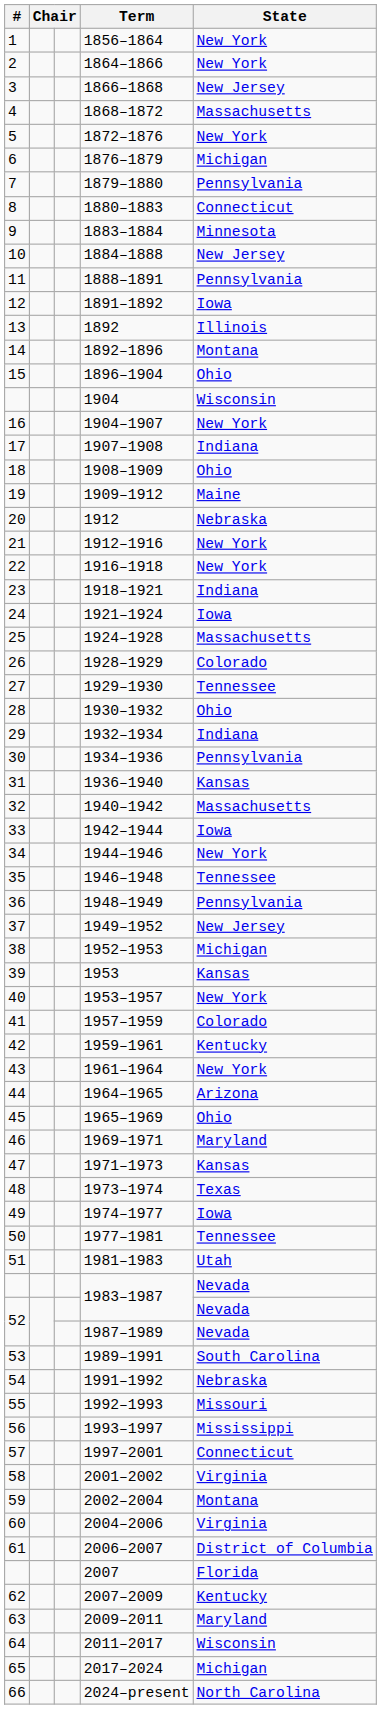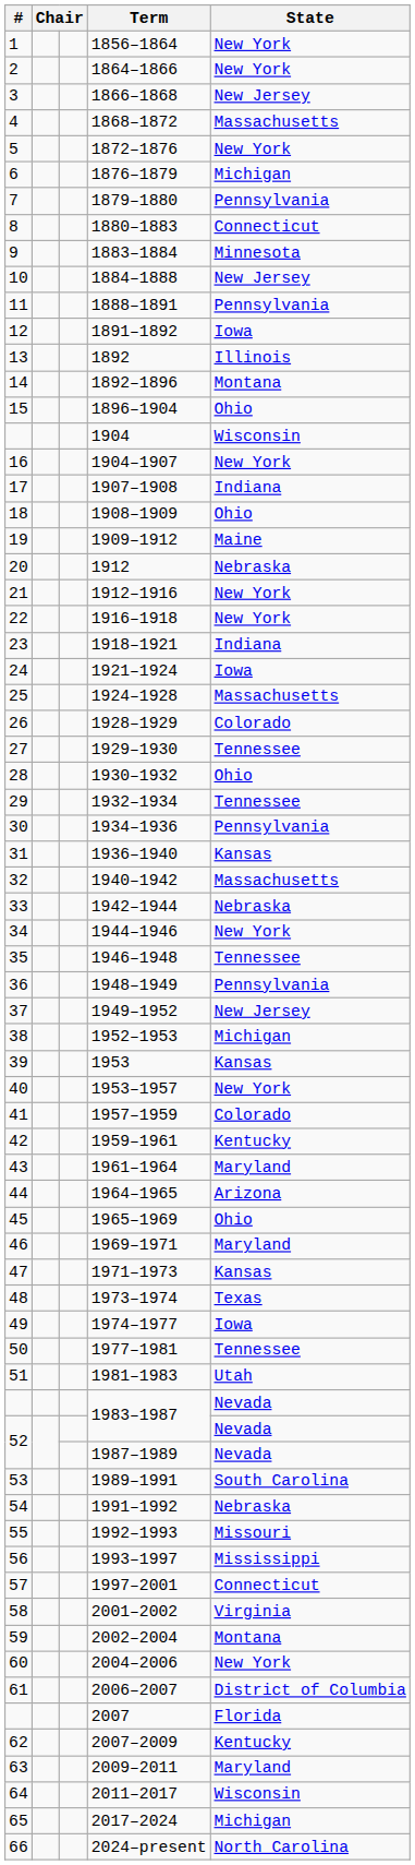 <table class="wikitable collapsible sortable sticky-header">
 <tr>
 <th>#</th>
 <th colspan="2">Chair</th>
 <th>Term</th>
 <th>State</th>
 </tr>
 <tr>
 <td>1</td>
 <td></td>
 <td></td>
 <td>1856–1864</td>
 <td><a href='#'>New York</a></td>
 </tr>
 <tr>
 <td>2</td>
 <td></td>
 <td></td>
 <td>1864–1866</td>
 <td><a href='#'>New York</a></td>
 </tr>
 <tr>
 <td>3</td>
 <td></td>
 <td></td>
 <td>1866–1868</td>
 <td><a href='#'>New Jersey</a></td>
 </tr>
 <tr>
 <td>4</td>
 <td></td>
 <td></td>
 <td>1868–1872</td>
 <td><a href='#'>Massachusetts</a></td>
 </tr>
 <tr>
 <td>5</td>
 <td></td>
 <td></td>
 <td>1872–1876</td>
 <td><a href='#'>New York</a></td>
 </tr>
 <tr>
 <td>6</td>
 <td></td>
 <td></td>
 <td>1876–1879</td>
 <td><a href='#'>Michigan</a></td>
 </tr>
 <tr>
 <td>7</td>
 <td></td>
 <td></td>
 <td>1879–1880</td>
 <td><a href='#'>Pennsylvania</a></td>
 </tr>
 <tr>
 <td>8</td>
 <td></td>
 <td></td>
 <td>1880–1883</td>
 <td><a href='#'>Connecticut</a></td>
 </tr>
 <tr>
 <td>9</td>
 <td></td>
 <td></td>
 <td>1883–1884</td>
 <td><a href='#'>Minnesota</a></td>
 </tr>
 <tr>
 <td>10</td>
 <td></td>
 <td></td>
 <td>1884–1888</td>
 <td><a href='#'>New Jersey</a></td>
 </tr>
 <tr>
 <td>11</td>
 <td></td>
 <td></td>
 <td>1888–1891</td>
 <td><a href='#'>Pennsylvania</a></td>
 </tr>
 <tr>
 <td>12</td>
 <td></td>
 <td></td>
 <td>1891–1892</td>
 <td><a href='#'>Iowa</a></td>
 </tr>
 <tr>
 <td>13</td>
 <td></td>
 <td></td>
 <td>1892</td>
 <td><a href='#'>Illinois</a></td>
 </tr>
 <tr>
 <td>14</td>
 <td></td>
 <td></td>
 <td>1892–1896</td>
 <td><a href='#'>Montana</a></td>
 </tr>
 <tr>
 <td>15</td>
 <td></td>
 <td></td>
 <td>1896–1904</td>
 <td><a href='#'>Ohio</a></td>
 </tr>
 <tr>
 <td></td>
 <td></td>
 <td> </td>
 <td>1904</td>
 <td><a href='#'>Wisconsin</a></td>
 </tr>
 <tr>
 <td>16</td>
 <td></td>
 <td></td>
 <td>1904–1907</td>
 <td><a href='#'>New York</a></td>
 </tr>
 <tr>
 <td>17</td>
 <td></td>
 <td></td>
 <td>1907–1908</td>
 <td><a href='#'>Indiana</a></td>
 </tr>
 <tr>
 <td>18</td>
 <td></td>
 <td></td>
 <td>1908–1909</td>
 <td><a href='#'>Ohio</a></td>
 </tr>
 <tr>
 <td>19</td>
 <td></td>
 <td> </td>
 <td>1909–1912</td>
 <td><a href='#'>Maine</a></td>
 </tr>
 <tr>
 <td>20</td>
 <td></td>
 <td></td>
 <td>1912</td>
 <td><a href='#'>Nebraska</a></td>
 </tr>
 <tr>
 <td>21</td>
 <td></td>
 <td></td>
 <td>1912–1916</td>
 <td><a href='#'>New York</a></td>
 </tr>
 <tr>
 <td>22</td>
 <td></td>
 <td></td>
 <td>1916–1918</td>
 <td><a href='#'>New York</a></td>
 </tr>
 <tr>
 <td>23</td>
 <td></td>
 <td></td>
 <td>1918–1921</td>
 <td><a href='#'>Indiana</a></td>
 </tr>
 <tr>
 <td>24</td>
 <td></td>
 <td></td>
 <td>1921–1924</td>
 <td><a href='#'>Iowa</a></td>
 </tr>
 <tr>
 <td>25</td>
 <td></td>
 <td></td>
 <td>1924–1928</td>
 <td><a href='#'>Massachusetts</a></td>
 </tr>
 <tr>
 <td>26</td>
 <td></td>
 <td></td>
 <td>1928–1929</td>
 <td><a href='#'>Colorado</a></td>
 </tr>
 <tr>
 <td>27</td>
 <td></td>
 <td></td>
 <td>1929–1930</td>
 <td><a href='#'>Tennessee</a></td>
 </tr>
 <tr>
 <td>28</td>
 <td></td>
 <td></td>
 <td>1930–1932</td>
 <td><a href='#'>Ohio</a></td>
 </tr>
 <tr>
 <td>29</td>
 <td></td>
 <td></td>
 <td>1932–1934</td>
-<td><a href='#'>Indiana</a></td>
+<td><a href='#'>Tennessee</a></td>
 </tr>
 <tr>
 <td>30</td>
 <td></td>
 <td></td>
 <td>1934–1936</td>
 <td><a href='#'>Pennsylvania</a></td>
 </tr>
 <tr>
 <td>31</td>
 <td></td>
 <td></td>
 <td>1936–1940</td>
 <td><a href='#'>Kansas</a></td>
 </tr>
 <tr>
 <td>32</td>
 <td></td>
 <td></td>
 <td>1940–1942</td>
 <td><a href='#'>Massachusetts</a></td>
 </tr>
 <tr>
 <td>33</td>
 <td></td>
 <td></td>
 <td>1942–1944</td>
-<td><a href='#'>Iowa</a></td>
+<td><a href='#'>Nebraska</a></td>
 </tr>
 <tr>
 <td>34</td>
 <td></td>
 <td></td>
 <td>1944–1946</td>
 <td><a href='#'>New York</a></td>
 </tr>
 <tr>
 <td>35</td>
 <td></td>
 <td></td>
 <td>1946–1948</td>
 <td><a href='#'>Tennessee</a></td>
 </tr>
 <tr>
 <td>36</td>
 <td></td>
 <td></td>
 <td>1948–1949</td>
 <td><a href='#'>Pennsylvania</a></td>
 </tr>
 <tr>
 <td>37</td>
 <td></td>
 <td></td>
 <td>1949–1952</td>
 <td><a href='#'>New Jersey</a></td>
 </tr>
 <tr>
 <td>38</td>
 <td></td>
 <td></td>
 <td>1952–1953</td>
 <td><a href='#'>Michigan</a></td>
 </tr>
 <tr>
 <td>39</td>
 <td></td>
 <td></td>
 <td>1953</td>
 <td><a href='#'>Kansas</a></td>
 </tr>
 <tr>
 <td>40</td>
 <td></td>
 <td></td>
 <td>1953–1957</td>
 <td><a href='#'>New York</a></td>
 </tr>
 <tr>
 <td>41</td>
 <td></td>
 <td></td>
 <td>1957–1959</td>
 <td><a href='#'>Colorado</a></td>
 </tr>
 <tr>
 <td>42</td>
 <td></td>
 <td></td>
 <td>1959–1961</td>
 <td><a href='#'>Kentucky</a></td>
 </tr>
 <tr>
 <td>43</td>
 <td></td>
 <td></td>
 <td>1961–1964</td>
-<td><a href='#'>New York</a></td>
+<td><a href='#'>Maryland</a></td>
 </tr>
 <tr>
 <td>44</td>
 <td></td>
 <td></td>
 <td>1964–1965</td>
 <td><a href='#'>Arizona</a></td>
 </tr>
 <tr>
 <td>45</td>
 <td></td>
 <td></td>
 <td>1965–1969</td>
 <td><a href='#'>Ohio</a></td>
 </tr>
 <tr>
 <td>46</td>
 <td></td>
 <td></td>
 <td>1969–1971</td>
 <td><a href='#'>Maryland</a></td>
 </tr>
 <tr>
 <td>47</td>
 <td></td>
 <td></td>
 <td>1971–1973</td>
 <td><a href='#'>Kansas</a></td>
 </tr>
 <tr>
 <td>48</td>
 <td></td>
 <td></td>
 <td>1973–1974</td>
 <td><a href='#'>Texas</a></td>
 </tr>
 <tr>
 <td>49</td>
 <td></td>
 <td></td>
 <td>1974–1977</td>
 <td><a href='#'>Iowa</a></td>
 </tr>
 <tr>
 <td>50</td>
 <td></td>
 <td></td>
 <td>1977–1981</td>
 <td><a href='#'>Tennessee</a></td>
 </tr>
 <tr>
 <td>51</td>
 <td></td>
 <td></td>
 <td>1981–1983</td>
 <td><a href='#'>Utah</a></td>
 </tr>
 <tr>
 <td></td>
 <td></td>
 <td> </td>
 <td rowspan=2>1983–1987</td>
 <td><a href='#'>Nevada</a></td>
 </tr>
 <tr>
 <td rowspan="2">52</td>
 <td rowspan="2"></td>
 <td> </td>
 <td><a href='#'>Nevada</a></td>
 </tr>
 <tr>
 <td></td>
 <td>1987–1989</td>
 <td><a href='#'>Nevada</a></td>
 </tr>
 <tr>
 <td>53</td>
 <td></td>
 <td></td>
 <td>1989–1991</td>
 <td><a href='#'>South Carolina</a></td>
 </tr>
 <tr>
 <td>54</td>
 <td></td>
 <td></td>
 <td>1991–1992</td>
 <td><a href='#'>Nebraska</a></td>
 </tr>
 <tr>
 <td>55</td>
 <td></td>
 <td></td>
 <td>1992–1993</td>
 <td><a href='#'>Missouri</a></td>
 </tr>
 <tr>
 <td>56</td>
 <td></td>
 <td></td>
 <td>1993–1997</td>
 <td><a href='#'>Mississippi</a></td>
 </tr>
 <tr>
 <td>57</td>
 <td></td>
 <td></td>
 <td>1997–2001</td>
 <td><a href='#'>Connecticut</a></td>
 </tr>
 <tr>
 <td>58</td>
 <td></td>
 <td></td>
 <td>2001–2002</td>
 <td><a href='#'>Virginia</a></td>
 </tr>
 <tr>
 <td>59</td>
 <td></td>
 <td></td>
 <td>2002–2004</td>
 <td><a href='#'>Montana</a></td>
 </tr>
 <tr>
 <td>60</td>
 <td></td>
 <td></td>
 <td>2004–2006</td>
-<td><a href='#'>Virginia</a></td>
+<td><a href='#'>New York</a></td>
 </tr>
 <tr>
 <td>61</td>
 <td></td>
 <td></td>
 <td>2006–2007</td>
 <td><a href='#'>District of Columbia</a></td>
 </tr>
 <tr>
 <td></td>
 <td></td>
 <td> </td>
 <td rowspan=2>2007</td>
 <td><a href='#'>Florida</a></td>
 </tr>
 <tr>
 <td rowspan="2">62</td>
 <td rowspan="2"></td>
 <td rowspan="2"> </td>
 <td rowspan="2"><a href='#'>Kentucky</a></td>
 </tr>
 <tr>
 <td>2007–2009</td>
 </tr>
 <tr>
 <td>63</td>
 <td></td>
 <td></td>
 <td>2009–2011</td>
 <td><a href='#'>Maryland</a></td>
 </tr>
 <tr>
 <td>64</td>
 <td></td>
 <td></td>
 <td>2011–2017</td>
 <td><a href='#'>Wisconsin</a></td>
 </tr>
 <tr>
 <td>65</td>
 <td></td>
 <td></td>
 <td>2017–2024</td>
 <td><a href='#'>Michigan</a></td>
 </tr>
 <tr>
 <td>66</td>
 <td></td>
 <td></td>
 <td>2024–present</td>
 <td><a href='#'>North Carolina</a></td>
 </tr>
 </table>
